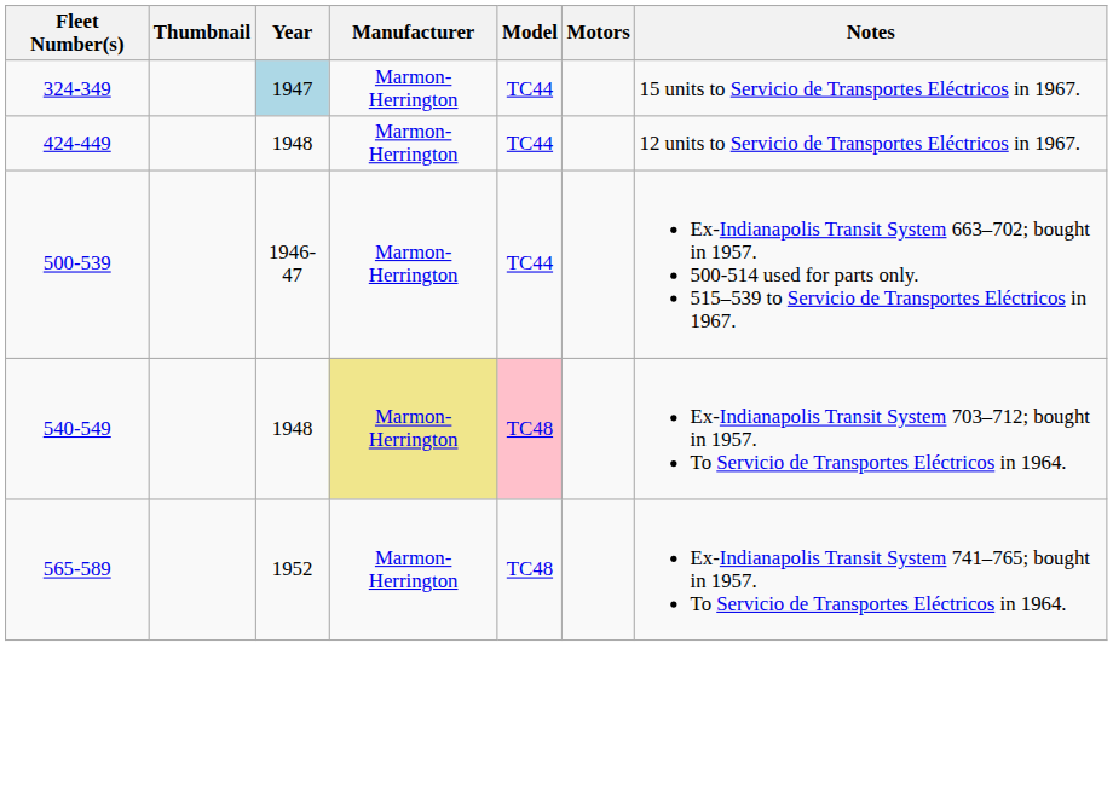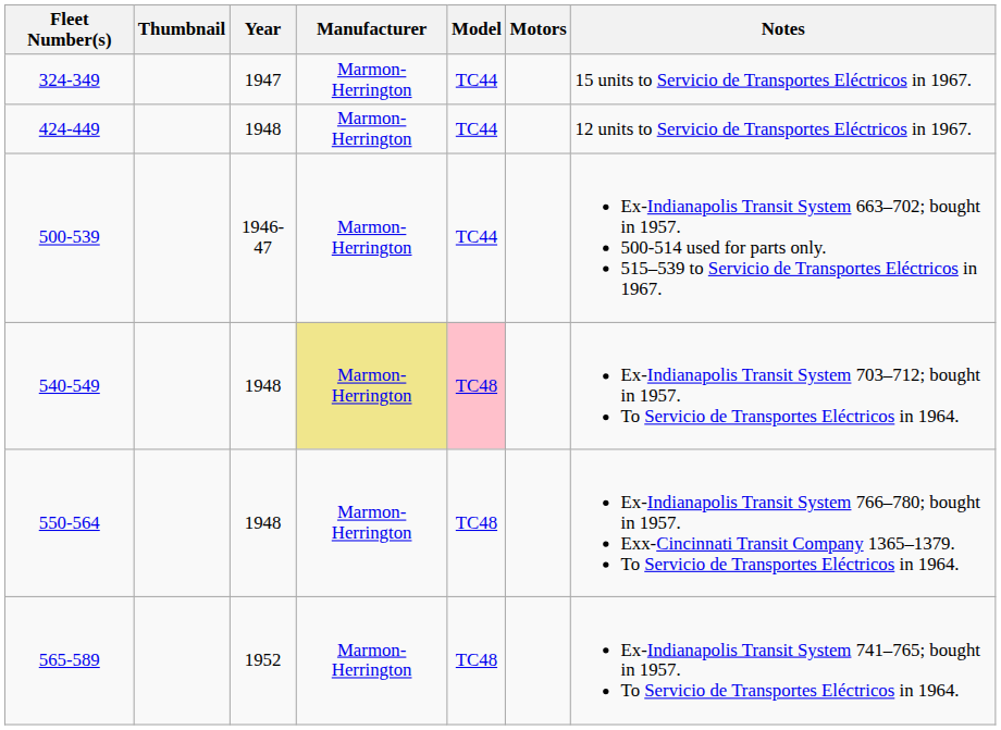 <table class="wikitable sortable">
 <tr>
 <th>Fleet Number(s)</th>
 <th>Thumbnail</th>
 <th>Year</th>
 <th>Manufacturer</th>
 <th>Model</th>
 <th>Motors</th>
 <th>Notes</th>
 </tr>
 <tr align="center">
 <td><a href='#'>324-349</a></td>
 <td></td>
-<td style="background: lightblue;">1947</td>
+<td>1947</td>
 <td><a href='#'>Marmon-Herrington</a></td>
 <td><a href='#'>TC44</a></td>
 <td></td>
 <td align="left">15 units to <a href='#'>Servicio de Transportes Eléctricos</a> in 1967.</td>
 </tr>
 <tr align="center">
 <td><a href='#'>424-449</a></td>
 <td></td>
 <td>1948</td>
 <td><a href='#'>Marmon-Herrington</a></td>
 <td><a href='#'>TC44</a></td>
 <td></td>
 <td align="left">12 units to <a href='#'>Servicio de Transportes Eléctricos</a> in 1967.</td>
 </tr>
 <tr align="center">
 <td><a href='#'>500-539</a></td>
 <td></td>
 <td>1946-47</td>
 <td><a href='#'>Marmon-Herrington</a></td>
 <td><a href='#'>TC44</a></td>
 <td></td>
 <td align="left"><br><ul><li>Ex-<a href='#'>Indianapolis Transit System</a> 663–702; bought in 1957.</li><li>500-514 used for parts only.</li><li>515–539 to <a href='#'>Servicio de Transportes Eléctricos</a> in 1967.</li></ul></td>
 </tr>
 <tr align="center">
 <td><a href='#'>540-549</a></td>
 <td></td>
 <td>1948</td>
 <td style="background: khaki;"><a href='#'>Marmon-Herrington</a></td>
 <td style="background: pink;"><a href='#'>TC48</a></td>
 <td></td>
 <td align="left"><br><ul><li>Ex-<a href='#'>Indianapolis Transit System</a> 703–712; bought in 1957.</li><li>To <a href='#'>Servicio de Transportes Eléctricos</a> in 1964.</li></ul></td>
 </tr>
 <tr align="center">
+<td><a href='#'>550-564</a></td>
+<td></td>
+<td>1948</td>
+<td><a href='#'>Marmon-Herrington</a></td>
+<td><a href='#'>TC48</a></td>
+<td></td>
+<td align="left"><br><ul><li>Ex-<a href='#'>Indianapolis Transit System</a> 766–780; bought in 1957.</li><li>Exx-<a href='#'>Cincinnati Transit Company</a> 1365–1379.</li><li>To <a href='#'>Servicio de Transportes Eléctricos</a> in 1964.</li></ul></td>
+</tr>
+<tr align="center">
 <td><a href='#'>565-589</a></td>
 <td></td>
 <td>1952</td>
 <td><a href='#'>Marmon-Herrington</a></td>
 <td><a href='#'>TC48</a></td>
 <td></td>
 <td align="left"><br><ul><li>Ex-<a href='#'>Indianapolis Transit System</a> 741–765; bought in 1957.</li><li>To <a href='#'>Servicio de Transportes Eléctricos</a> in 1964.</li></ul></td>
 </tr>
 </table>
